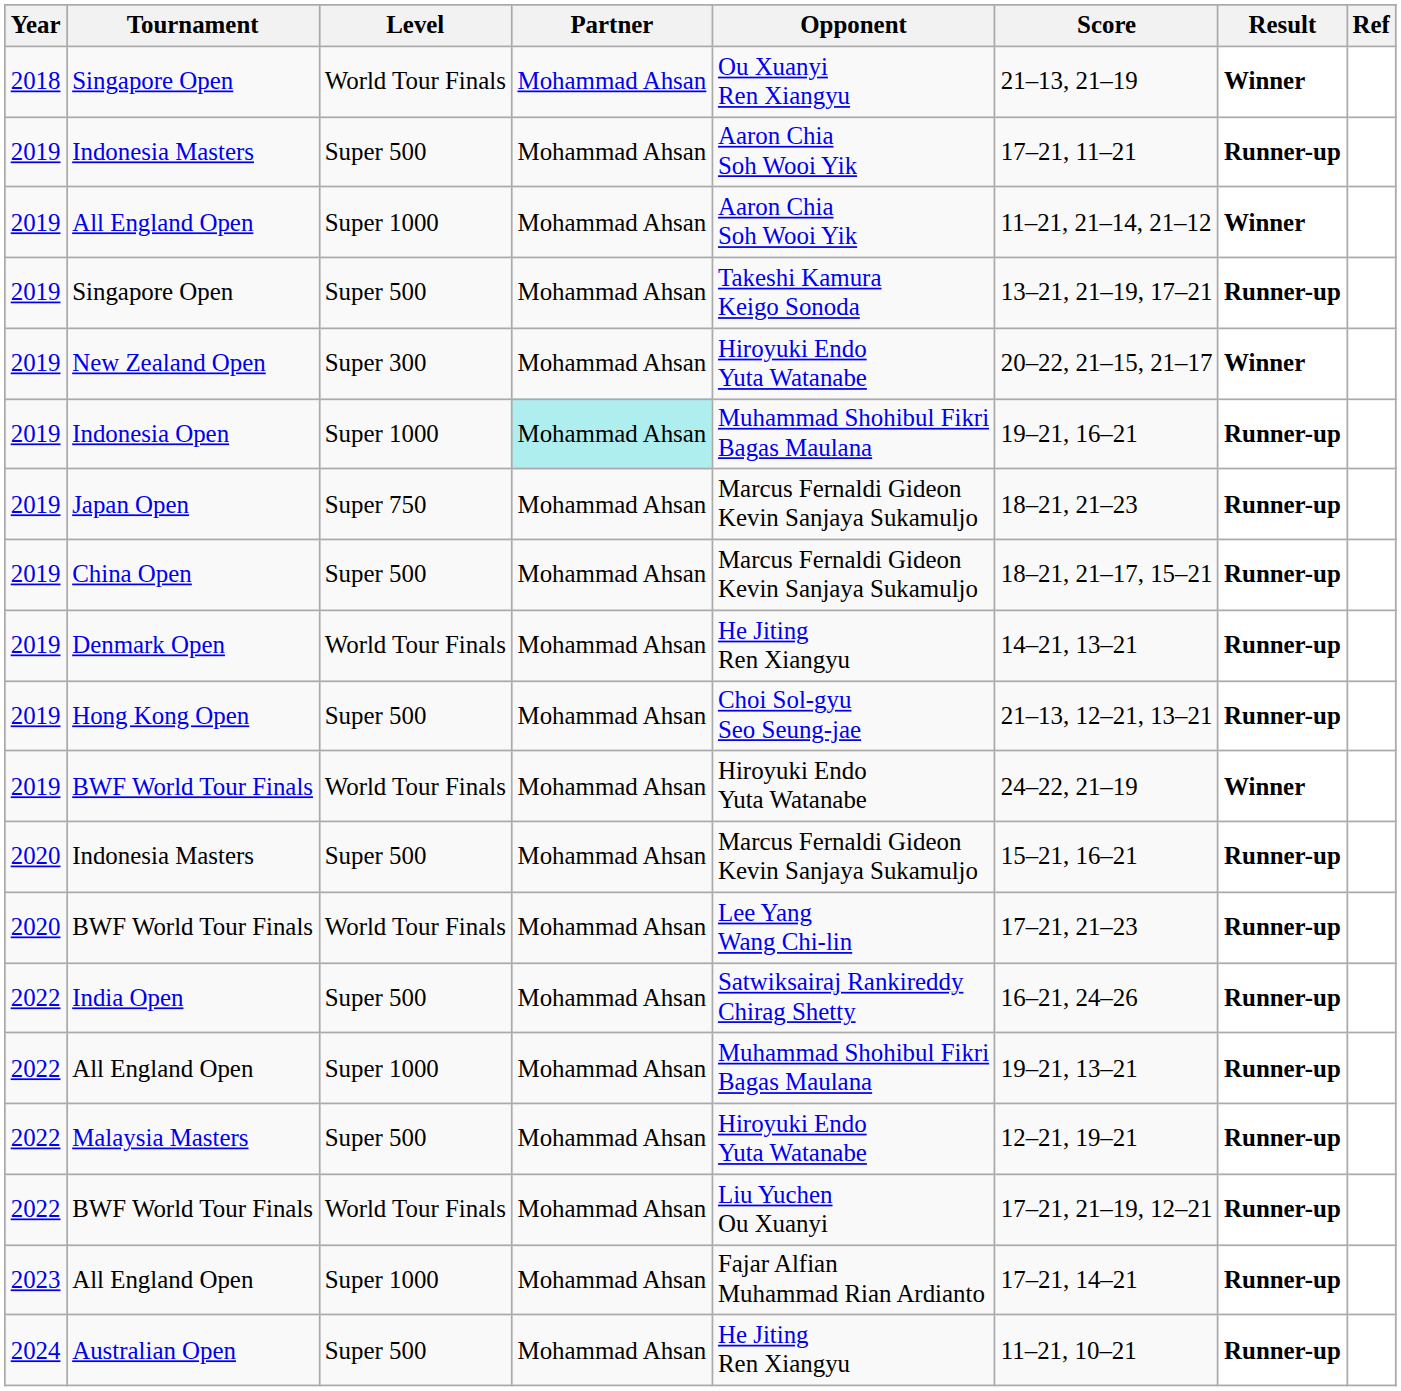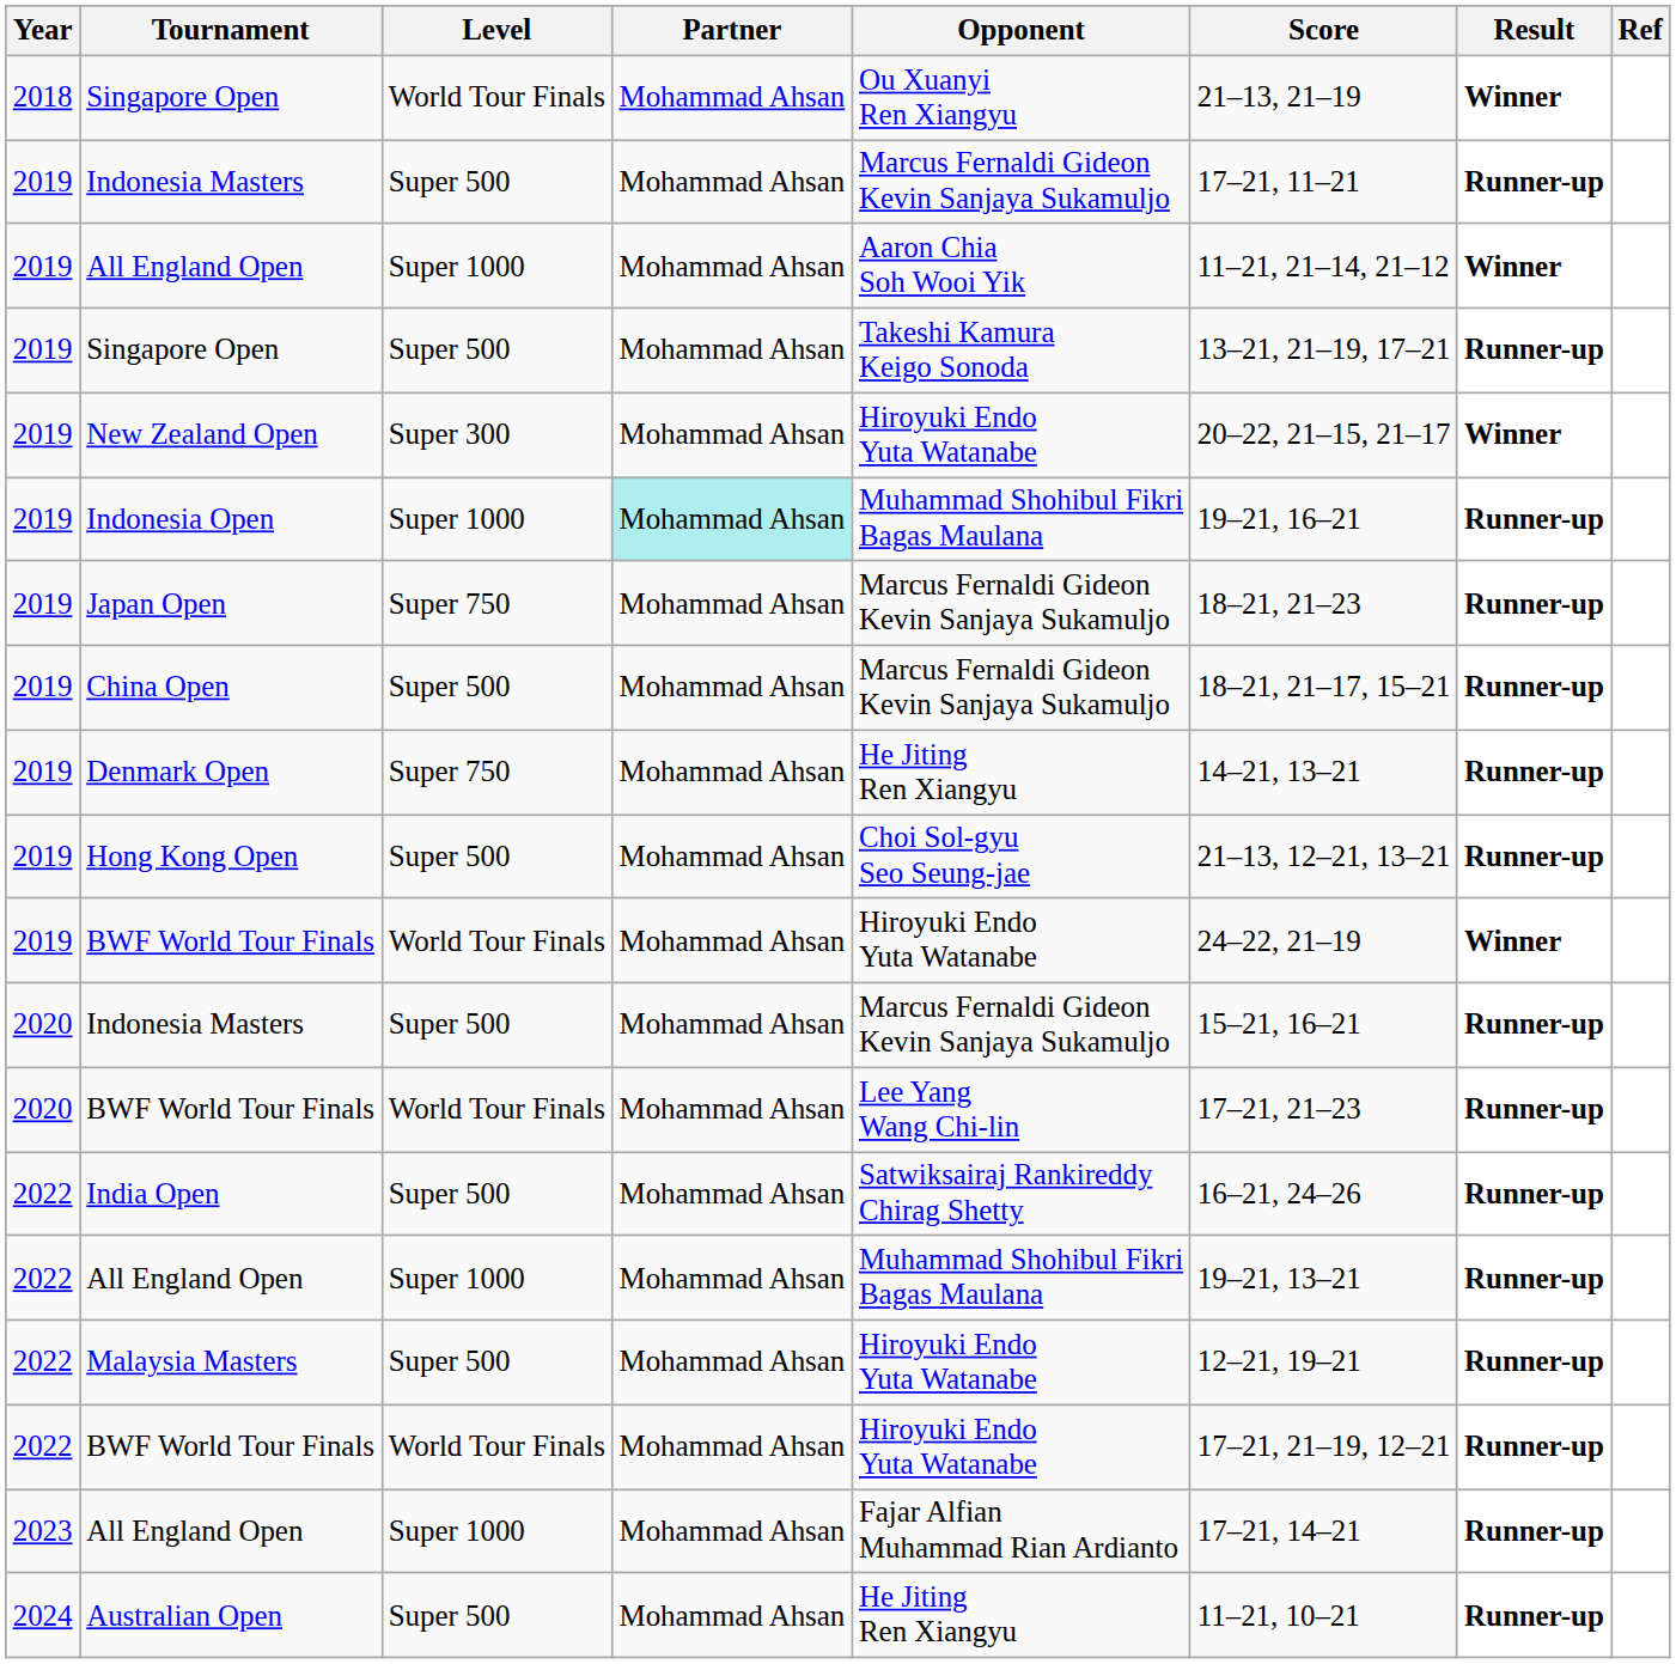 <table class="sortable wikitable" style="font-size: 90%">
 <tr>
 <th>Year</th>
 <th>Tournament</th>
 <th>Level</th>
 <th>Partner</th>
 <th>Opponent</th>
 <th>Score</th>
 <th>Result</th>
 <th>Ref</th>
 </tr>
 <tr>
 <td align="center"><a href='#'>2018</a></td>
 <td align="left"><a href='#'>Singapore Open</a></td>
 <td align="left">World Tour Finals</td>
 <td align="left"> <a href='#'>Mohammad Ahsan</a></td>
 <td align="left"> <a href='#'>Ou Xuanyi</a><br> <a href='#'>Ren Xiangyu</a></td>
 <td align="left">21–13, 21–19</td>
 <td style="text-align:left; background:white"> <strong>Winner</strong></td>
 <td style="text-align:center; background:white"></td>
 </tr>
 <tr>
 <td align="center"><a href='#'>2019</a></td>
 <td align="left"><a href='#'>Indonesia Masters</a></td>
 <td align="left">Super 500</td>
 <td align="left"> Mohammad Ahsan</td>
-<td align="left"> <a href='#'>Aaron Chia</a><br> <a href='#'>Soh Wooi Yik</a></td>
+<td align="left"> <a href='#'>Marcus Fernaldi Gideon</a><br> <a href='#'>Kevin Sanjaya Sukamuljo</a></td>
 <td align="left">17–21, 11–21</td>
 <td style="text-align:left; background:white"> <strong>Runner-up</strong></td>
 <td style="text-align:center; background:white"></td>
 </tr>
 <tr>
 <td align="center"><a href='#'>2019</a></td>
 <td align="left"><a href='#'>All England Open</a></td>
 <td align="left">Super 1000</td>
 <td align="left"> Mohammad Ahsan</td>
 <td align="left"> <a href='#'>Aaron Chia</a><br> <a href='#'>Soh Wooi Yik</a></td>
 <td align="left">11–21, 21–14, 21–12</td>
 <td style="text-align:left; background:white"> <strong>Winner</strong></td>
 <td style="text-align:center; background:white"></td>
 </tr>
 <tr>
 <td align="center"><a href='#'>2019</a></td>
 <td align="left">Singapore Open</td>
 <td align="left">Super 500</td>
 <td align="left"> Mohammad Ahsan</td>
 <td align="left"> <a href='#'>Takeshi Kamura</a><br> <a href='#'>Keigo Sonoda</a></td>
 <td align="left">13–21, 21–19, 17–21</td>
 <td style="text-align:left; background:white"> <strong>Runner-up</strong></td>
 <td style="text-align:center; background:white"></td>
 </tr>
 <tr>
 <td align="center"><a href='#'>2019</a></td>
 <td align="left"><a href='#'>New Zealand Open</a></td>
 <td align="left">Super 300</td>
 <td align="left"> Mohammad Ahsan</td>
 <td align="left"> <a href='#'>Hiroyuki Endo</a><br> <a href='#'>Yuta Watanabe</a></td>
 <td align="left">20–22, 21–15, 21–17</td>
 <td style="text-align:left; background:white"> <strong>Winner</strong></td>
 <td style="text-align:center; background:white"></td>
 </tr>
 <tr>
 <td align="center"><a href='#'>2019</a></td>
 <td align="left"><a href='#'>Indonesia Open</a></td>
 <td align="left">Super 1000</td>
 <td align="left" style="background: paleturquoise;"> Mohammad Ahsan</td>
 <td align="left"> <a href='#'>Muhammad Shohibul Fikri</a><br> <a href='#'>Bagas Maulana</a></td>
 <td align="left">19–21, 16–21</td>
 <td style="text-align:left; background:white"> <strong>Runner-up</strong></td>
 <td style="text-align:center; background:white"></td>
 </tr>
 <tr>
 <td align="center"><a href='#'>2019</a></td>
 <td align="left"><a href='#'>Japan Open</a></td>
 <td align="left">Super 750</td>
 <td align="left"> Mohammad Ahsan</td>
 <td align="left"> Marcus Fernaldi Gideon<br> Kevin Sanjaya Sukamuljo</td>
 <td align="left">18–21, 21–23</td>
 <td style="text-align:left; background:white"> <strong>Runner-up</strong></td>
 <td style="text-align:center; background:white"></td>
 </tr>
 <tr>
 <td align="center"><a href='#'>2019</a></td>
 <td align="left"><a href='#'>China Open</a></td>
 <td align="left">Super 500</td>
 <td align="left"> Mohammad Ahsan</td>
 <td align="left"> Marcus Fernaldi Gideon<br> Kevin Sanjaya Sukamuljo</td>
 <td align="left">18–21, 21–17, 15–21</td>
 <td style="text-align:left; background:white"> <strong>Runner-up</strong></td>
 <td style="text-align:center; background:white"></td>
 </tr>
 <tr>
 <td align="center"><a href='#'>2019</a></td>
 <td align="left"><a href='#'>Denmark Open</a></td>
-<td align="left">World Tour Finals</td>
+<td align="left">Super 750</td>
 <td align="left"> Mohammad Ahsan</td>
 <td align="left"> <a href='#'>He Jiting</a><br> Ren Xiangyu</td>
 <td align="left">14–21, 13–21</td>
 <td style="text-align:left; background:white"> <strong>Runner-up</strong></td>
 <td style="text-align:center; background:white"></td>
 </tr>
 <tr>
 <td align="center"><a href='#'>2019</a></td>
 <td align="left"><a href='#'>Hong Kong Open</a></td>
 <td align="left">Super 500</td>
 <td align="left"> Mohammad Ahsan</td>
 <td align="left"> <a href='#'>Choi Sol-gyu</a><br> <a href='#'>Seo Seung-jae</a></td>
 <td align="left">21–13, 12–21, 13–21</td>
 <td style="text-align:left; background:white"> <strong>Runner-up</strong></td>
 <td style="text-align:center; background:white"></td>
 </tr>
 <tr>
 <td align="center"><a href='#'>2019</a></td>
 <td align="left"><a href='#'>BWF World Tour Finals</a></td>
 <td align="left">World Tour Finals</td>
 <td align="left"> Mohammad Ahsan</td>
 <td align="left"> Hiroyuki Endo<br> Yuta Watanabe</td>
 <td align="left">24–22, 21–19</td>
 <td style="text-align:left; background:white"> <strong>Winner</strong></td>
 <td style="text-align:center; background:white"></td>
 </tr>
 <tr>
 <td align="center"><a href='#'>2020</a></td>
 <td align="left">Indonesia Masters</td>
 <td align="left">Super 500</td>
 <td align="left"> Mohammad Ahsan</td>
 <td align="left"> Marcus Fernaldi Gideon<br> Kevin Sanjaya Sukamuljo</td>
 <td align="left">15–21, 16–21</td>
 <td style="text-align:left; background:white"> <strong>Runner-up</strong></td>
 <td style="text-align:center; background:white"></td>
 </tr>
 <tr>
 <td align="center"><a href='#'>2020</a></td>
 <td align="left">BWF World Tour Finals</td>
 <td align="left">World Tour Finals</td>
 <td align="left"> Mohammad Ahsan</td>
 <td align="left"> <a href='#'>Lee Yang</a><br> <a href='#'>Wang Chi-lin</a></td>
 <td align="left">17–21, 21–23</td>
 <td style="text-align:left; background:white"> <strong>Runner-up</strong></td>
 <td style="text-align:center; background:white"></td>
 </tr>
 <tr>
 <td align="center"><a href='#'>2022</a></td>
 <td align="left"><a href='#'>India Open</a></td>
 <td align="left">Super 500</td>
 <td align="left"> Mohammad Ahsan</td>
 <td align="left"> <a href='#'>Satwiksairaj Rankireddy</a><br> <a href='#'>Chirag Shetty</a></td>
 <td align="left">16–21, 24–26</td>
 <td style="text-align:left; background:white"> <strong>Runner-up</strong></td>
 <td style="text-align:center; background:white"></td>
 </tr>
 <tr>
 <td align="center"><a href='#'>2022</a></td>
 <td align="left">All England Open</td>
 <td align="left">Super 1000</td>
 <td align="left"> Mohammad Ahsan</td>
 <td align="left"> <a href='#'>Muhammad Shohibul Fikri</a><br> <a href='#'>Bagas Maulana</a></td>
 <td align="left">19–21, 13–21</td>
 <td style="text-align:left; background:white"> <strong>Runner-up</strong></td>
 <td style="text-align:center; background:white"></td>
 </tr>
 <tr>
 <td align="center"><a href='#'>2022</a></td>
 <td align="left"><a href='#'>Malaysia Masters</a></td>
 <td align="left">Super 500</td>
 <td align="left"> Mohammad Ahsan</td>
 <td align="left"> <a href='#'>Hiroyuki Endo</a><br> <a href='#'>Yuta Watanabe</a></td>
 <td align="left">12–21, 19–21</td>
 <td style="text-align:left; background:white"> <strong>Runner-up</strong></td>
 <td style="text-align:center; background:white"></td>
 </tr>
 <tr>
 <td align="center"><a href='#'>2022</a></td>
 <td align="left">BWF World Tour Finals</td>
 <td align="left">World Tour Finals</td>
 <td align="left"> Mohammad Ahsan</td>
-<td align="left"> <a href='#'>Liu Yuchen</a><br> Ou Xuanyi</td>
+<td align="left"> <a href='#'>Hiroyuki Endo</a><br> <a href='#'>Yuta Watanabe</a></td>
 <td align="left">17–21, 21–19, 12–21</td>
 <td style="text-align:left; background:white"> <strong>Runner-up</strong></td>
 <td style="text-align:center; background:white"></td>
 </tr>
 <tr>
 <td align="center"><a href='#'>2023</a></td>
 <td align="left">All England Open</td>
 <td align="left">Super 1000</td>
 <td align="left"> Mohammad Ahsan</td>
 <td align="left"> Fajar Alfian<br> Muhammad Rian Ardianto</td>
 <td align="left">17–21, 14–21</td>
 <td style="text-align:left; background:white"> <strong>Runner-up</strong></td>
 <td style="text-align:center; background:white"></td>
 </tr>
 <tr>
 <td align="center"><a href='#'>2024</a></td>
 <td align="left"><a href='#'>Australian Open</a></td>
 <td align="left">Super 500</td>
 <td align="left"> Mohammad Ahsan</td>
 <td align="left"> <a href='#'>He Jiting</a><br> Ren Xiangyu</td>
 <td align="left">11–21, 10–21</td>
 <td style="text-align:left; background:white"> <strong>Runner-up</strong></td>
 <td style="text-align:center; background:white"></td>
 </tr>
 </table>
